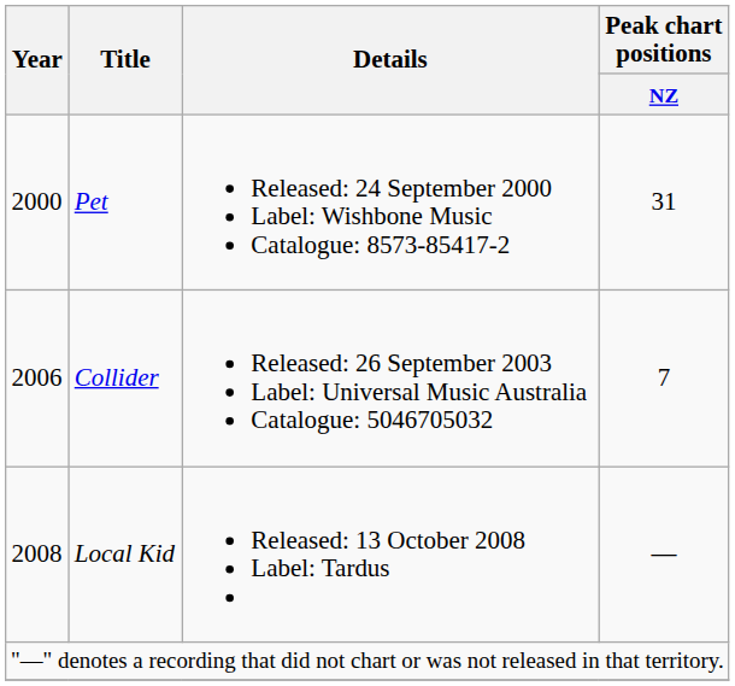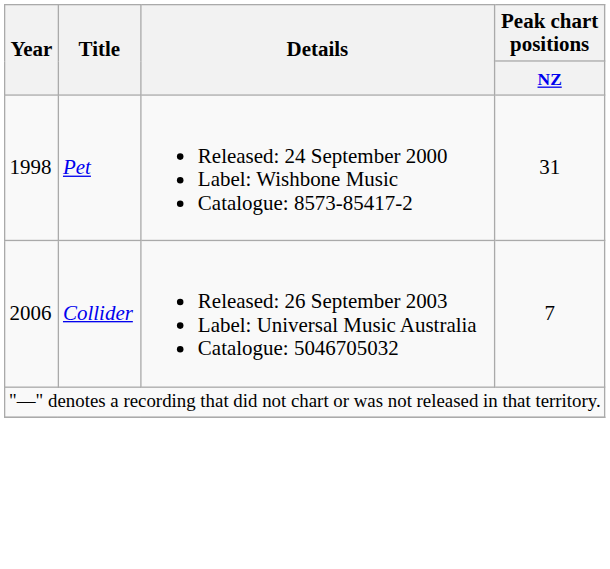 <table class="wikitable plainrowheaders">
 <tr>
 <th rowspan="2">Year</th>
 <th rowspan="2">Title</th>
 <th rowspan="2">Details</th>
 <th>Peak chart<br>positions</th>
 </tr>
 <tr>
 <th><small><a href='#'>NZ</a></small></th>
 </tr>
 <tr>
-<td>2000</td>
+<td>1998</td>
 <td><em><a href='#'>Pet</a></em></td>
 <td><br><ul><li>Released: 24 September 2000</li><li>Label: Wishbone Music</li><li>Catalogue: 8573-85417-2</li></ul></td>
 <td align="center">31</td>
 </tr>
 <tr>
 <td>2006</td>
 <td><em><a href='#'>Collider</a></em></td>
 <td><br><ul><li>Released: 26 September 2003</li><li>Label: Universal Music Australia</li><li>Catalogue: 5046705032</li></ul></td>
 <td align="center">7</td>
 </tr>
 <tr>
-<td>2008</td>
-<td><em>Local Kid</em></td>
-<td><br><ul><li>Released: 13 October 2008</li><li>Label: Tardus</li><li></li></ul></td>
-<td align="center">—</td>
-</tr>
-<tr>
 <td colspan="4" style="font-size:90%" align="center">"—" denotes a recording that did not chart or was not released in that territory.</td>
 </tr>
 <tr>
 </tr>
 </table>
